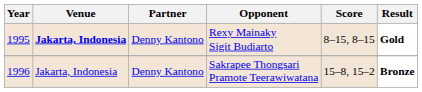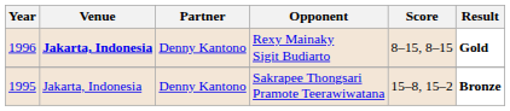 <table class="sortable wikitable" style="font-size: 90%;">
 <tr>
 <th>Year</th>
 <th>Venue</th>
 <th>Partner</th>
 <th>Opponent</th>
 <th>Score</th>
 <th>Result</th>
 </tr>
 <tr style="background:#F3E6D7">
-<td align="center"><a href='#'>1995</a></td>
+<td align="center"><a href='#'>1996</a></td>
 <td align="left"><strong><a href='#'>Jakarta, Indonesia</a></strong></td>
 <td align="left"> <a href='#'>Denny Kantono</a></td>
 <td align="left"> <a href='#'>Rexy Mainaky</a> <br>  <a href='#'>Sigit Budiarto</a></td>
 <td align="left">8–15, 8–15</td>
 <td style="text-align:left; background:white"> <strong>Gold</strong></td>
 </tr>
 <tr>
 </tr>
 <tr style="background:#F3E6D7">
-<td align="center"><a href='#'>1996</a></td>
+<td align="center"><a href='#'>1995</a></td>
 <td align="left"><a href='#'>Jakarta, Indonesia</a></td>
 <td align="left"> <a href='#'>Denny Kantono</a></td>
 <td align="left"> <a href='#'>Sakrapee Thongsari</a> <br>  <a href='#'>Pramote Teerawiwatana</a></td>
 <td align="left">15–8, 15–2</td>
 <td style="text-align:left; background:white"> <strong>Bronze</strong></td>
 </tr>
 </table>
